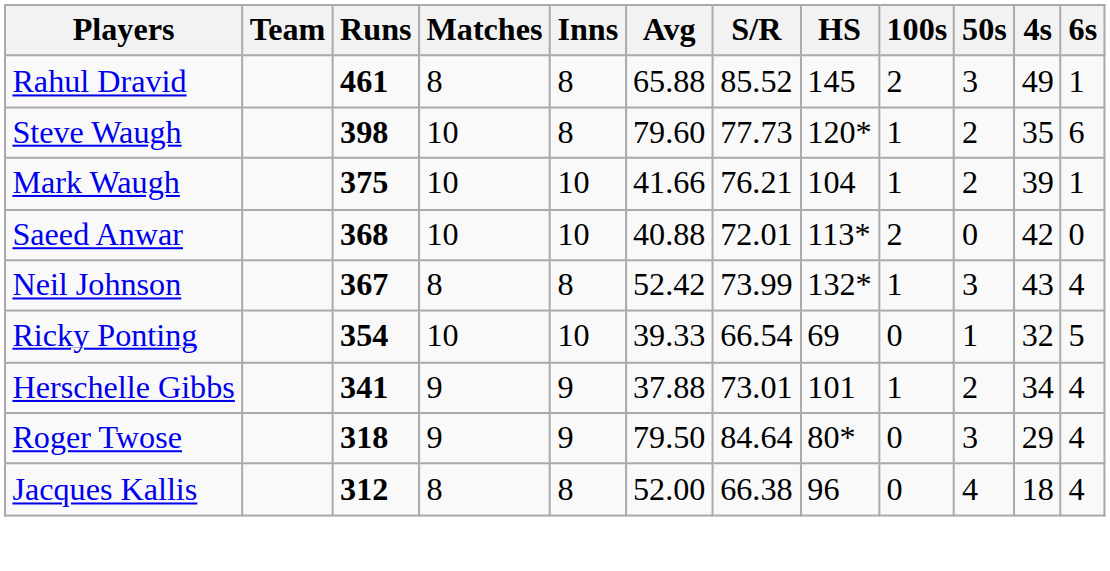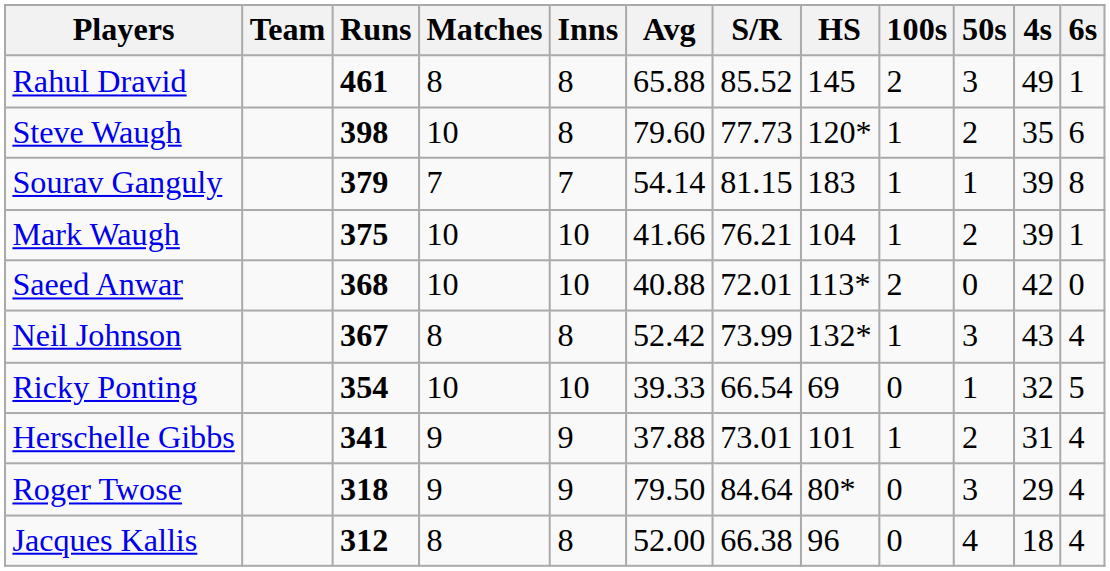 <table class="wikitable">
 <tr>
 <th>Players</th>
 <th>Team</th>
 <th>Runs</th>
 <th>Matches</th>
 <th>Inns</th>
 <th>Avg</th>
 <th>S/R</th>
 <th>HS</th>
 <th>100s</th>
 <th>50s</th>
 <th>4s</th>
 <th>6s</th>
 </tr>
 <tr>
 <td><a href='#'>Rahul Dravid</a></td>
 <td></td>
 <td><strong>461</strong></td>
 <td>8</td>
 <td>8</td>
 <td>65.88</td>
 <td>85.52</td>
 <td>145</td>
 <td>2</td>
 <td>3</td>
 <td>49</td>
 <td>1</td>
 </tr>
 <tr>
 <td><a href='#'>Steve Waugh</a></td>
 <td></td>
 <td><strong>398</strong></td>
 <td>10</td>
 <td>8</td>
 <td>79.60</td>
 <td>77.73</td>
 <td>120*</td>
 <td>1</td>
 <td>2</td>
 <td>35</td>
 <td>6</td>
+</tr>
+<tr>
+<td><a href='#'>Sourav Ganguly</a></td>
+<td></td>
+<td><strong>379</strong></td>
+<td>7</td>
+<td>7</td>
+<td>54.14</td>
+<td>81.15</td>
+<td>183</td>
+<td>1</td>
+<td>1</td>
+<td>39</td>
+<td>8</td>
 </tr>
 <tr>
 <td><a href='#'>Mark Waugh</a></td>
 <td></td>
 <td><strong>375</strong></td>
 <td>10</td>
 <td>10</td>
 <td>41.66</td>
 <td>76.21</td>
 <td>104</td>
 <td>1</td>
 <td>2</td>
 <td>39</td>
 <td>1</td>
 </tr>
 <tr>
 <td><a href='#'>Saeed Anwar</a></td>
 <td></td>
 <td><strong>368</strong></td>
 <td>10</td>
 <td>10</td>
 <td>40.88</td>
 <td>72.01</td>
 <td>113*</td>
 <td>2</td>
 <td>0</td>
 <td>42</td>
 <td>0</td>
 </tr>
 <tr>
 <td><a href='#'>Neil Johnson</a></td>
 <td></td>
 <td><strong>367</strong></td>
 <td>8</td>
 <td>8</td>
 <td>52.42</td>
 <td>73.99</td>
 <td>132*</td>
 <td>1</td>
 <td>3</td>
 <td>43</td>
 <td>4</td>
 </tr>
 <tr>
 <td><a href='#'>Ricky Ponting</a></td>
 <td></td>
 <td><strong>354</strong></td>
 <td>10</td>
 <td>10</td>
 <td>39.33</td>
 <td>66.54</td>
 <td>69</td>
 <td>0</td>
 <td>1</td>
 <td>32</td>
 <td>5</td>
 </tr>
 <tr>
 <td><a href='#'>Herschelle Gibbs</a></td>
 <td></td>
 <td><strong>341</strong></td>
 <td>9</td>
 <td>9</td>
 <td>37.88</td>
 <td>73.01</td>
 <td>101</td>
 <td>1</td>
 <td>2</td>
-<td>34</td>
+<td>31</td>
 <td>4</td>
 </tr>
 <tr>
 <td><a href='#'>Roger Twose</a></td>
 <td></td>
 <td><strong>318</strong></td>
 <td>9</td>
 <td>9</td>
 <td>79.50</td>
 <td>84.64</td>
 <td>80*</td>
 <td>0</td>
 <td>3</td>
 <td>29</td>
 <td>4</td>
 </tr>
 <tr>
 <td><a href='#'>Jacques Kallis</a></td>
 <td></td>
 <td><strong>312</strong></td>
 <td>8</td>
 <td>8</td>
 <td>52.00</td>
 <td>66.38</td>
 <td>96</td>
 <td>0</td>
 <td>4</td>
 <td>18</td>
 <td>4</td>
 </tr>
 </table>
